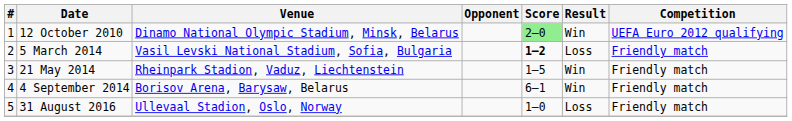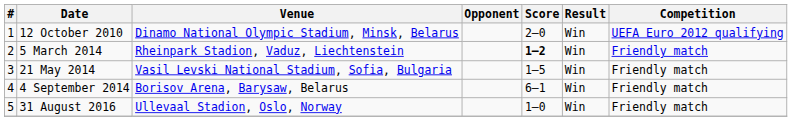 <table class="wikitable">
 <tr>
 <th>#</th>
 <th>Date</th>
 <th>Venue</th>
 <th>Opponent</th>
 <th>Score</th>
 <th>Result</th>
 <th>Competition</th>
 </tr>
 <tr>
 <td>1</td>
 <td>12 October 2010</td>
 <td><a href='#'>Dinamo National Olympic Stadium</a>, <a href='#'>Minsk</a>, <a href='#'>Belarus</a></td>
 <td></td>
-<td style="background: lightgreen;">2–0</td>
+<td>2–0</td>
 <td>Win</td>
 <td><a href='#'>UEFA Euro 2012 qualifying</a></td>
 </tr>
 <tr>
 <td>2</td>
 <td>5 March 2014</td>
-<td><a href='#'>Vasil Levski National Stadium</a>, <a href='#'>Sofia</a>, <a href='#'>Bulgaria</a></td>
+<td><a href='#'>Rheinpark Stadion</a>, <a href='#'>Vaduz</a>, <a href='#'>Liechtenstein</a></td>
 <td></td>
 <td><strong>1–2</strong></td>
-<td>Loss</td>
+<td>Win</td>
 <td><a href='#'>Friendly match</a></td>
 </tr>
 <tr>
 <td>3</td>
 <td>21 May 2014</td>
-<td><a href='#'>Rheinpark Stadion</a>, <a href='#'>Vaduz</a>, <a href='#'>Liechtenstein</a></td>
+<td><a href='#'>Vasil Levski National Stadium</a>, <a href='#'>Sofia</a>, <a href='#'>Bulgaria</a></td>
 <td></td>
 <td>1–5</td>
 <td>Win</td>
 <td>Friendly match</td>
 </tr>
 <tr>
 <td>4</td>
 <td>4 September 2014</td>
 <td><a href='#'>Borisov Arena</a>, <a href='#'>Barysaw</a>, Belarus</td>
 <td></td>
 <td>6–1</td>
 <td>Win</td>
 <td>Friendly match</td>
 </tr>
 <tr>
 <td>5</td>
 <td>31 August 2016</td>
 <td><a href='#'>Ullevaal Stadion</a>, <a href='#'>Oslo</a>, <a href='#'>Norway</a></td>
 <td></td>
 <td>1–0</td>
-<td>Loss</td>
+<td>Win</td>
 <td>Friendly match</td>
 </tr>
 <tr>
 </tr>
 </table>
